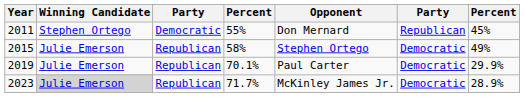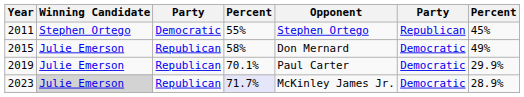 <table class="wikitable" style="margin:0.5em auto; font-size:95%;">
 <tr>
 <th>Year</th>
 <th>Winning Candidate</th>
 <th>Party</th>
 <th>Percent</th>
 <th>Opponent</th>
 <th>Party</th>
 <th>Percent</th>
 </tr>
 <tr>
 <td>2011</td>
 <td><a href='#'>Stephen Ortego</a></td>
 <td><a href='#'>Democratic</a></td>
 <td>55%</td>
-<td>Don Mernard</td>
+<td><a href='#'>Stephen Ortego</a></td>
 <td><a href='#'>Republican</a></td>
 <td>45%</td>
 </tr>
 <tr>
 <td>2015</td>
 <td><a href='#'>Julie Emerson</a></td>
 <td><a href='#'>Republican</a></td>
 <td>58%</td>
-<td><a href='#'>Stephen Ortego</a></td>
+<td>Don Mernard</td>
 <td><a href='#'>Democratic</a></td>
 <td>49%</td>
 </tr>
 <tr>
 <td>2019</td>
 <td><a href='#'>Julie Emerson</a></td>
 <td><a href='#'>Republican</a></td>
 <td>70.1%</td>
 <td>Paul Carter</td>
 <td><a href='#'>Democratic</a></td>
 <td>29.9%</td>
 </tr>
 <tr>
 <td>2023</td>
 <td style="background: lightgrey;"><a href='#'>Julie Emerson</a></td>
 <td><a href='#'>Republican</a></td>
-<td>71.7%</td>
+<td style="background: lavender;">71.7%</td>
 <td>McKinley James Jr.</td>
 <td><a href='#'>Democratic</a></td>
 <td>28.9%</td>
 </tr>
 </table>
